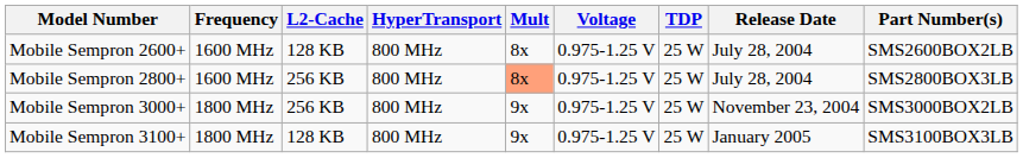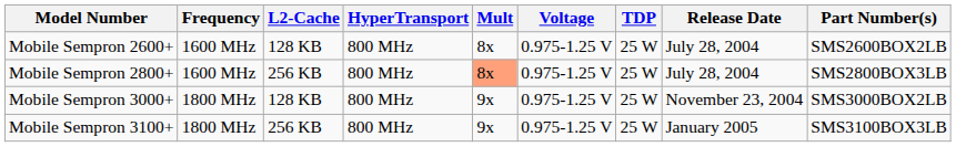 <table class="wikitable">
 <tr>
 <th>Model Number</th>
 <th>Frequency</th>
 <th><a href='#'>L2-Cache</a></th>
 <th><a href='#'>HyperTransport</a></th>
 <th><a href='#'>Mult</a></th>
 <th><a href='#'>Voltage</a></th>
 <th><a href='#'>TDP</a></th>
 <th>Release Date</th>
 <th>Part Number(s)</th>
 </tr>
 <tr>
 <td>Mobile Sempron 2600+</td>
 <td>1600 MHz</td>
 <td>128 KB</td>
 <td>800 MHz</td>
 <td>8x</td>
 <td>0.975-1.25 V</td>
 <td>25 W</td>
 <td>July 28, 2004</td>
 <td>SMS2600BOX2LB</td>
 </tr>
 <tr>
 <td>Mobile Sempron 2800+</td>
 <td>1600 MHz</td>
 <td>256 KB</td>
 <td>800 MHz</td>
 <td style="background: lightsalmon;">8x</td>
 <td>0.975-1.25 V</td>
 <td>25 W</td>
 <td>July 28, 2004</td>
 <td>SMS2800BOX3LB</td>
 </tr>
 <tr>
 <td>Mobile Sempron 3000+</td>
 <td>1800 MHz</td>
-<td>256 KB</td>
+<td>128 KB</td>
 <td>800 MHz</td>
 <td>9x</td>
 <td>0.975-1.25 V</td>
 <td>25 W</td>
 <td>November 23, 2004</td>
 <td>SMS3000BOX2LB</td>
 </tr>
 <tr>
 <td>Mobile Sempron 3100+</td>
 <td>1800 MHz</td>
-<td>128 KB</td>
+<td>256 KB</td>
 <td>800 MHz</td>
 <td>9x</td>
 <td>0.975-1.25 V</td>
 <td>25 W</td>
 <td>January 2005</td>
 <td>SMS3100BOX3LB</td>
 </tr>
 </table>
